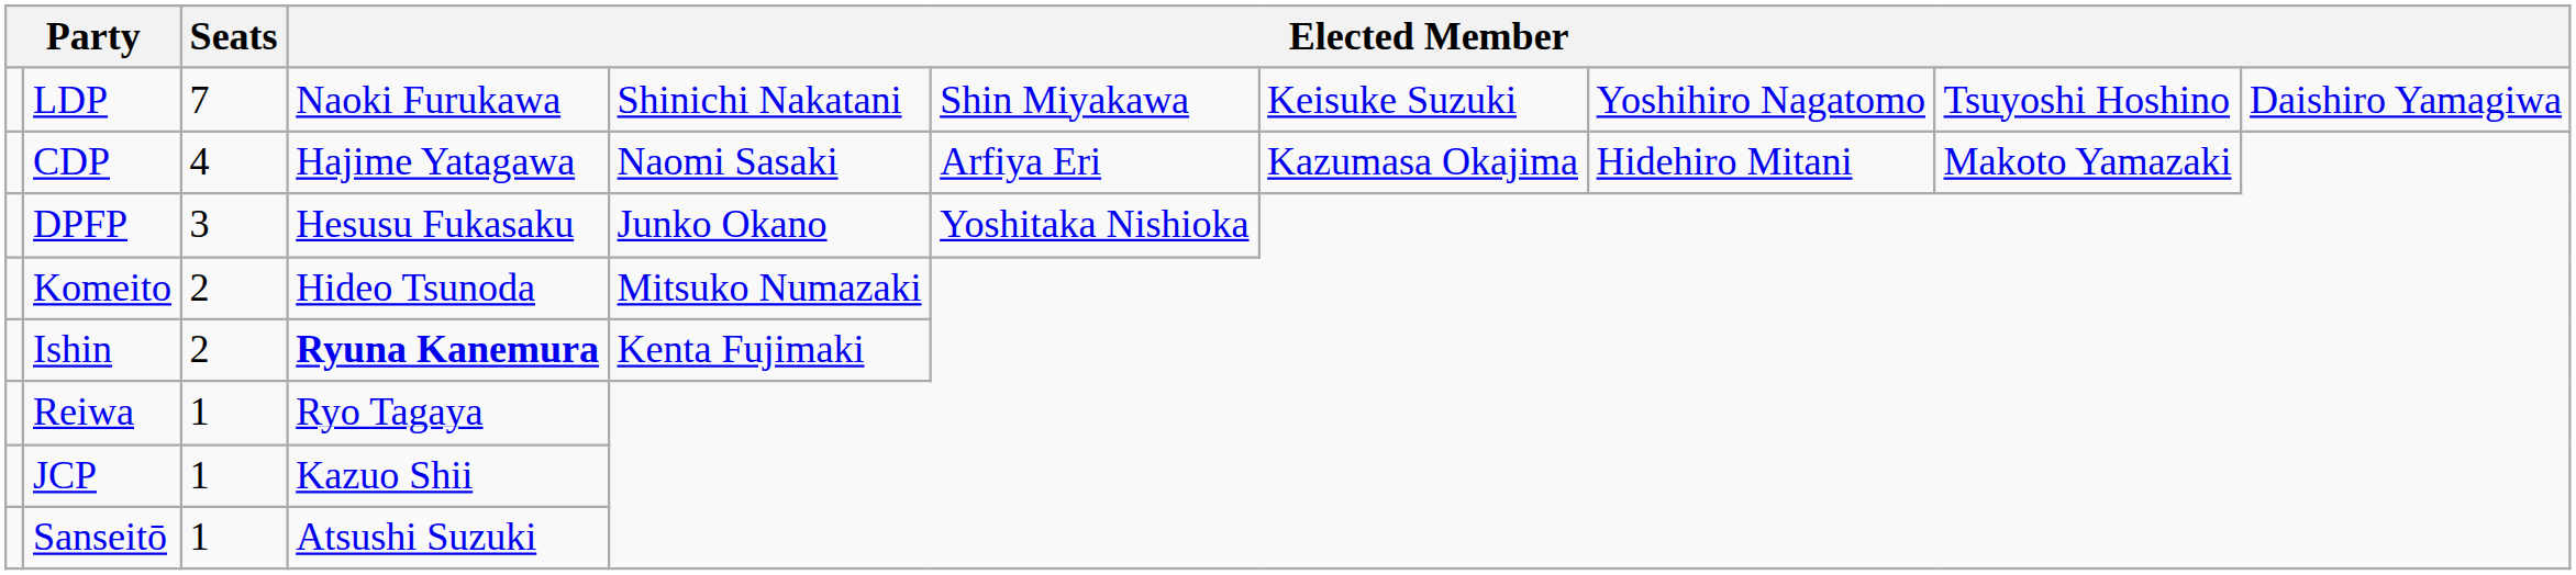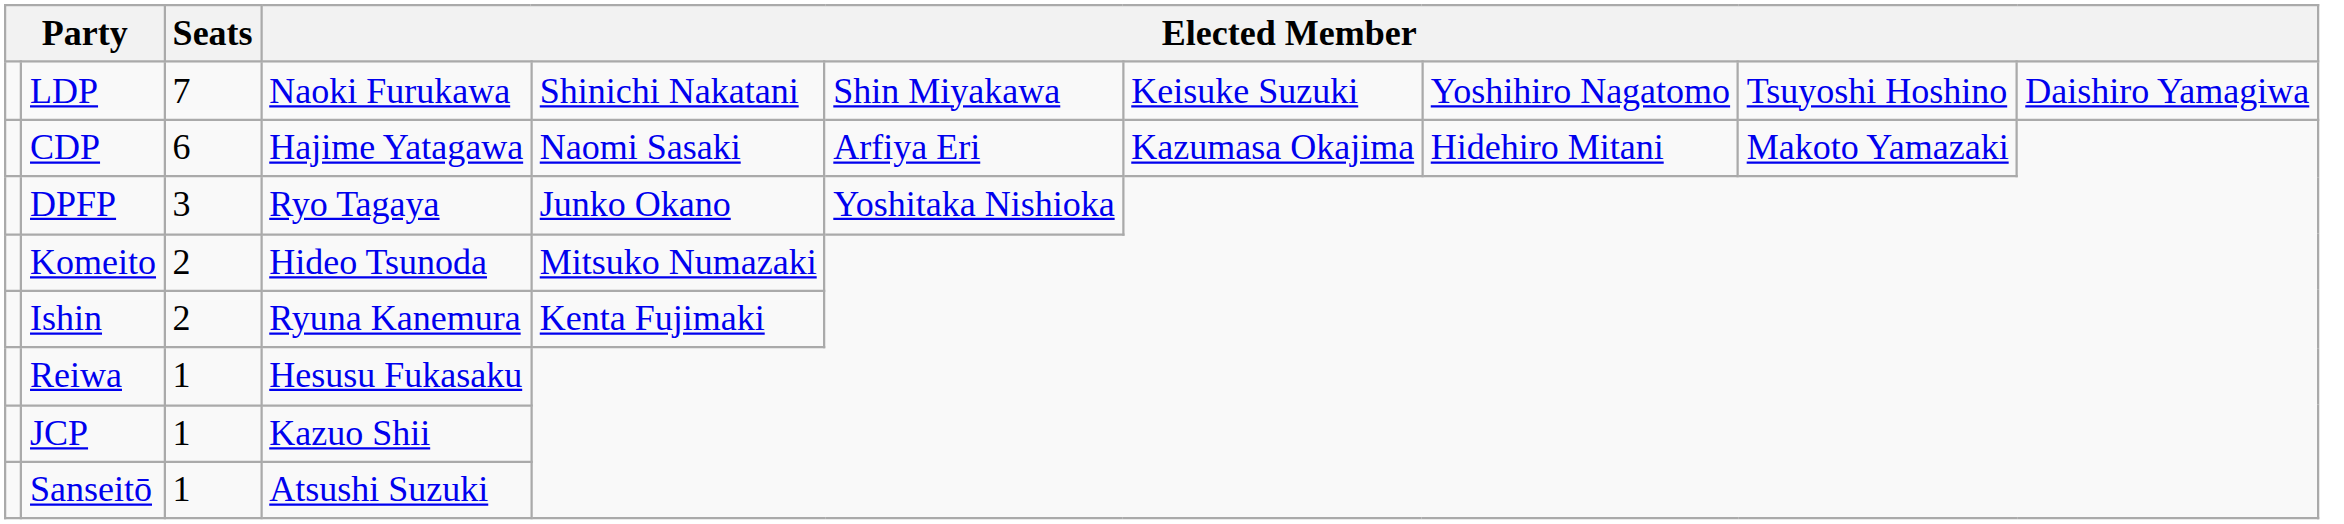 <table class="wikitable">
 <tr>
 <th colspan=2>Party</th>
 <th>Seats</th>
 <th colspan=7>Elected Member</th>
 </tr>
 <tr>
 <td bgcolor=></td>
 <td><a href='#'>LDP</a></td>
 <td>7</td>
 <td><a href='#'>Naoki Furukawa</a></td>
 <td><a href='#'>Shinichi Nakatani</a></td>
 <td><a href='#'>Shin Miyakawa</a></td>
 <td><a href='#'>Keisuke Suzuki</a></td>
 <td><a href='#'>Yoshihiro Nagatomo</a></td>
 <td><a href='#'>Tsuyoshi Hoshino</a></td>
 <td><a href='#'>Daishiro Yamagiwa</a></td>
 </tr>
 <tr>
 <td bgcolor=></td>
 <td><a href='#'>CDP</a></td>
-<td>4</td>
+<td>6</td>
 <td><a href='#'>Hajime Yatagawa</a></td>
 <td><a href='#'>Naomi Sasaki</a></td>
 <td><a href='#'>Arfiya Eri</a></td>
 <td><a href='#'>Kazumasa Okajima</a></td>
 <td><a href='#'>Hidehiro Mitani</a></td>
 <td><a href='#'>Makoto Yamazaki</a></td>
 </tr>
 <tr>
 <td bgcolor=></td>
 <td><a href='#'>DPFP</a></td>
 <td>3</td>
-<td><a href='#'>Hesusu Fukasaku</a></td>
+<td><a href='#'>Ryo Tagaya</a></td>
 <td><a href='#'>Junko Okano</a></td>
 <td><a href='#'>Yoshitaka Nishioka</a></td>
 </tr>
 <tr>
 <td bgcolor=></td>
 <td><a href='#'>Komeito</a></td>
 <td>2</td>
 <td><a href='#'>Hideo Tsunoda</a></td>
 <td><a href='#'>Mitsuko Numazaki</a></td>
 </tr>
 <tr>
 <td bgcolor=></td>
 <td><a href='#'>Ishin</a></td>
 <td>2</td>
-<td><strong><a href='#'>Ryuna Kanemura</a></strong></td>
+<td><a href='#'>Ryuna Kanemura</a></td>
 <td><a href='#'>Kenta Fujimaki</a></td>
 </tr>
 <tr>
 <td bgcolor=></td>
 <td><a href='#'>Reiwa</a></td>
 <td>1</td>
-<td><a href='#'>Ryo Tagaya</a></td>
+<td><a href='#'>Hesusu Fukasaku</a></td>
 </tr>
 <tr>
 <td bgcolor=></td>
 <td><a href='#'>JCP</a></td>
 <td>1</td>
 <td><a href='#'>Kazuo Shii</a></td>
 </tr>
 <tr>
 <td bgcolor=></td>
 <td><a href='#'>Sanseitō</a></td>
 <td>1</td>
 <td bgcolor=><a href='#'>Atsushi Suzuki</a></td>
 </tr>
 </table>
